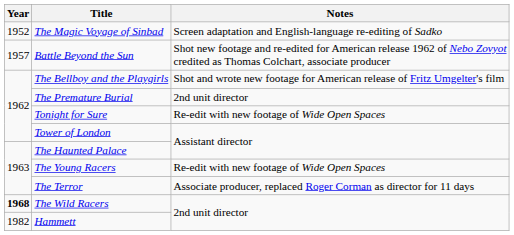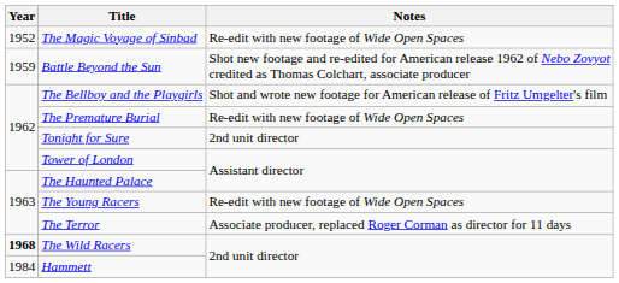 <table class="wikitable">
 <tr>
 <th>Year</th>
 <th>Title</th>
 <th>Notes</th>
 </tr>
 <tr>
 <td>1952</td>
 <td><em><a href='#'>The Magic Voyage of Sinbad</a></em></td>
-<td>Screen adaptation and English-language re-editing of <em>Sadko</em></td>
+<td>Re-edit with new footage of <em>Wide Open Spaces</em></td>
 </tr>
 <tr>
-<td>1957</td>
+<td>1959</td>
 <td><em><a href='#'>Battle Beyond the Sun</a></em></td>
 <td>Shot new footage and re-edited for American release 1962 of <em><a href='#'>Nebo Zovyot</a></em> <br> credited as Thomas Colchart, associate producer</td>
 </tr>
 <tr>
 <td rowspan="4">1962</td>
 <td><em><a href='#'>The Bellboy and the Playgirls</a></em></td>
 <td>Shot and wrote new footage for American release of <a href='#'>Fritz Umgelter</a>'s film</td>
 </tr>
 <tr>
 <td><em><a href='#'>The Premature Burial</a></em></td>
-<td>2nd unit director</td>
+<td>Re-edit with new footage of <em>Wide Open Spaces</em></td>
 </tr>
 <tr>
 <td><em><a href='#'>Tonight for Sure</a></em></td>
-<td>Re-edit with new footage of <em>Wide Open Spaces</em></td>
+<td>2nd unit director</td>
 </tr>
 <tr>
 <td><em><a href='#'>Tower of London</a></em></td>
 <td rowspan="2">Assistant director</td>
 </tr>
 <tr>
 <td rowspan="3">1963</td>
 <td><em><a href='#'>The Haunted Palace</a></em></td>
 </tr>
 <tr>
 <td><em><a href='#'>The Young Racers</a></em></td>
 <td>Re-edit with new footage of <em>Wide Open Spaces</em></td>
 </tr>
 <tr>
 <td><em><a href='#'>The Terror</a></em></td>
 <td>Associate producer, replaced <a href='#'>Roger Corman</a> as director for 11 days</td>
 </tr>
 <tr>
 <td><strong>1968</strong></td>
 <td><em><a href='#'>The Wild Racers</a></em></td>
 <td rowspan="2">2nd unit director</td>
 </tr>
 <tr>
-<td>1982</td>
+<td>1984</td>
 <td><em><a href='#'>Hammett</a></em></td>
 </tr>
 </table>
